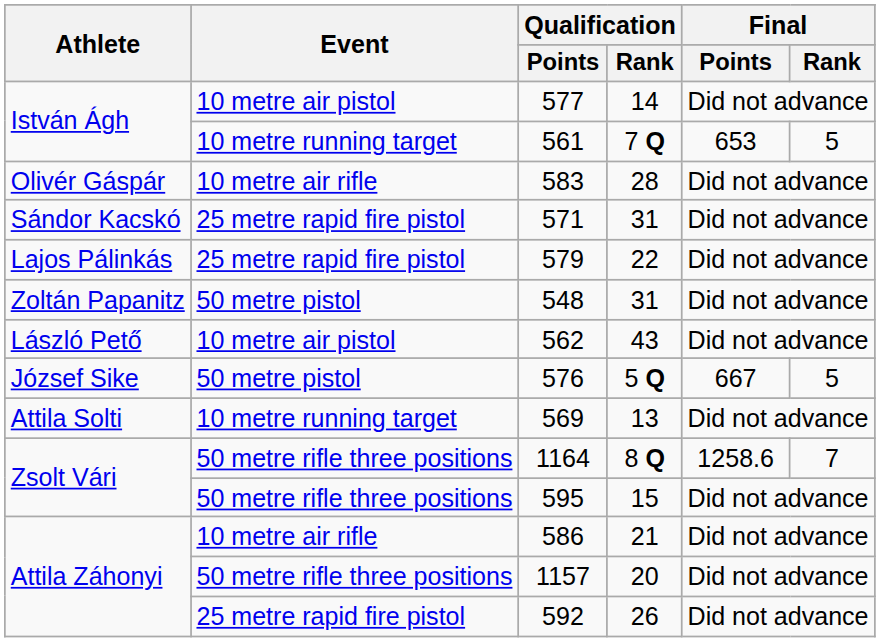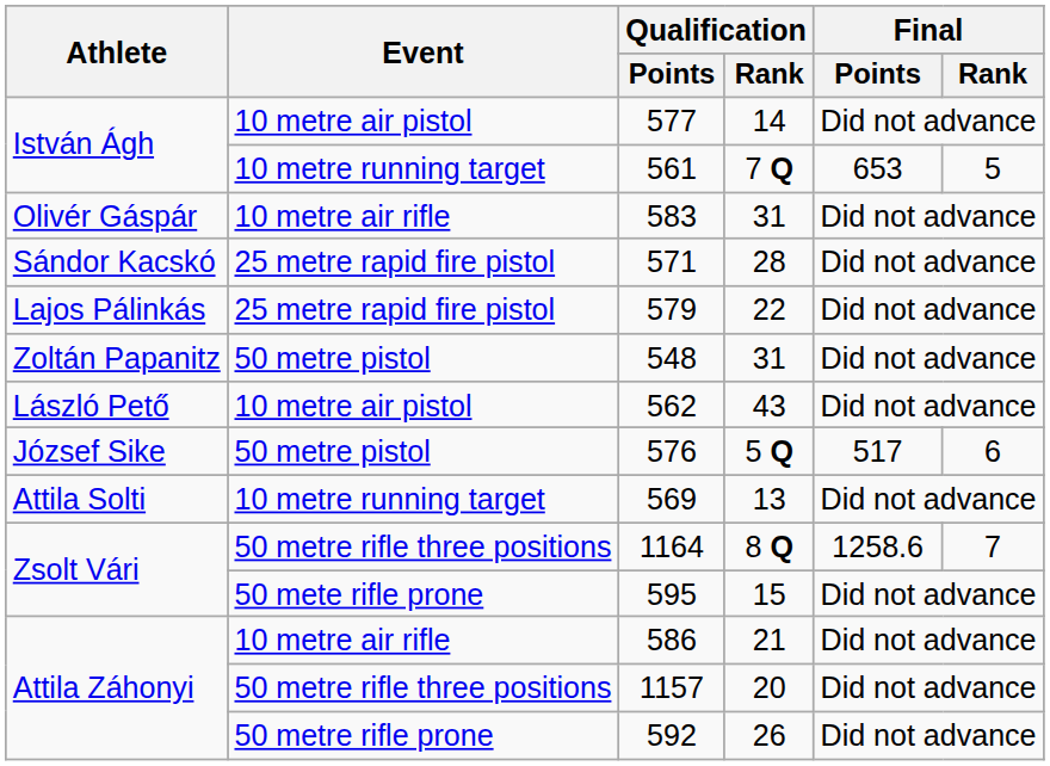 <table class="wikitable" style="font-size:90%">
 <tr>
 <th rowspan="2">Athlete</th>
 <th rowspan="2">Event</th>
 <th colspan=2>Qualification</th>
 <th colspan=2>Final</th>
 </tr>
 <tr style="font-size:95%">
 <th>Points</th>
 <th>Rank</th>
 <th>Points</th>
 <th>Rank</th>
 </tr>
 <tr align=center>
 <td align=left rowspan=2><a href='#'>István Ágh</a></td>
 <td align=left><a href='#'>10 metre air pistol</a></td>
 <td>577</td>
 <td>14</td>
 <td colspan=2>Did not advance</td>
 </tr>
 <tr align=center>
 <td align=left><a href='#'>10 metre running target</a></td>
 <td>561</td>
 <td>7 <strong>Q</strong></td>
 <td>653</td>
 <td>5</td>
 </tr>
 <tr align=center>
 <td align=left><a href='#'>Olivér Gáspár</a></td>
 <td align=left><a href='#'>10 metre air rifle</a></td>
 <td>583</td>
-<td>28</td>
+<td>31</td>
 <td colspan=2>Did not advance</td>
 </tr>
 <tr align=center>
 <td align=left><a href='#'>Sándor Kacskó</a></td>
 <td align=left><a href='#'>25 metre rapid fire pistol</a></td>
 <td>571</td>
-<td>31</td>
+<td>28</td>
 <td colspan=2>Did not advance</td>
 </tr>
 <tr align=center>
 <td align=left><a href='#'>Lajos Pálinkás</a></td>
 <td align=left><a href='#'>25 metre rapid fire pistol</a></td>
 <td>579</td>
 <td>22</td>
 <td colspan=2>Did not advance</td>
 </tr>
 <tr align=center>
 <td align=left><a href='#'>Zoltán Papanitz</a></td>
 <td align=left><a href='#'>50 metre pistol</a></td>
 <td>548</td>
 <td>31</td>
 <td colspan=2>Did not advance</td>
 </tr>
 <tr align=center>
 <td align=left><a href='#'>László Pető</a></td>
 <td align=left><a href='#'>10 metre air pistol</a></td>
 <td>562</td>
 <td>43</td>
 <td colspan=2>Did not advance</td>
 </tr>
 <tr align=center>
 <td align=left><a href='#'>József Sike</a></td>
 <td align=left><a href='#'>50 metre pistol</a></td>
 <td>576</td>
 <td>5 <strong>Q</strong></td>
-<td>667</td>
-<td>5</td>
+<td>517</td>
+<td>6</td>
 </tr>
 <tr align=center>
 <td align=left><a href='#'>Attila Solti</a></td>
 <td align=left><a href='#'>10 metre running target</a></td>
 <td>569</td>
 <td>13</td>
 <td colspan=2>Did not advance</td>
 </tr>
 <tr align=center>
 <td align=left rowspan=2><a href='#'>Zsolt Vári</a></td>
 <td align=left><a href='#'>50 metre rifle three positions</a></td>
 <td>1164</td>
 <td>8 <strong>Q</strong></td>
 <td>1258.6</td>
 <td>7</td>
 </tr>
 <tr align=center>
-<td align=left><a href='#'>50 metre rifle three positions</a></td>
+<td align=left><a href='#'>50 mete rifle prone</a></td>
 <td>595</td>
 <td>15</td>
 <td colspan=2>Did not advance</td>
 </tr>
 <tr align=center>
 <td align=left rowspan=3><a href='#'>Attila Záhonyi</a></td>
 <td align=left><a href='#'>10 metre air rifle</a></td>
 <td>586</td>
 <td>21</td>
 <td colspan=2>Did not advance</td>
 </tr>
 <tr align=center>
 <td align=left><a href='#'>50 metre rifle three positions</a></td>
 <td>1157</td>
 <td>20</td>
 <td colspan=2>Did not advance</td>
 </tr>
 <tr align=center>
-<td align=left><a href='#'>25 metre rapid fire pistol</a></td>
+<td align=left><a href='#'>50 metre rifle prone</a></td>
 <td>592</td>
 <td>26</td>
 <td colspan=2>Did not advance</td>
 </tr>
 </table>
